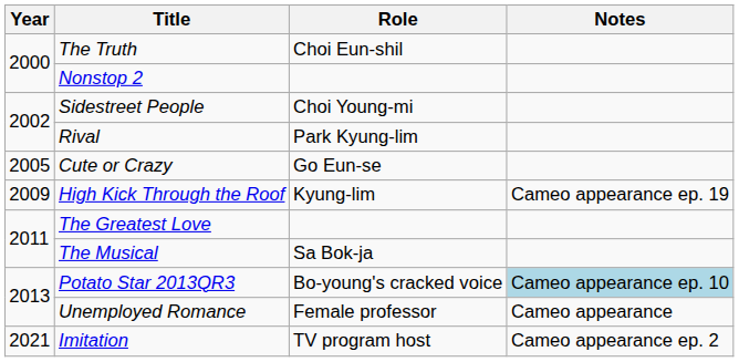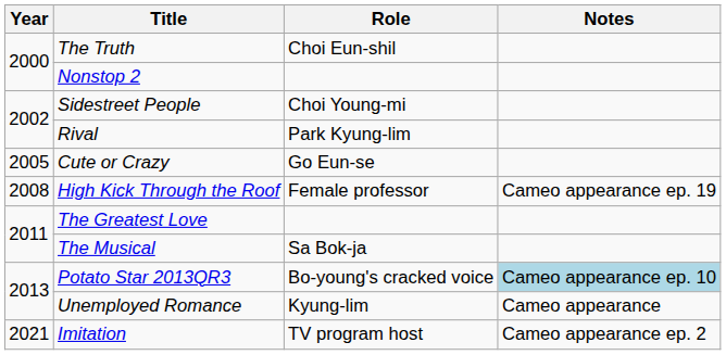 <table class="wikitable sortable">
 <tr>
 <th>Year</th>
 <th>Title</th>
 <th>Role</th>
 <th class="unsortable">Notes</th>
 </tr>
 <tr>
 <td rowspan=2>2000</td>
 <td><em>The Truth</em></td>
 <td>Choi Eun-shil</td>
 <td></td>
 </tr>
 <tr>
 <td><em><a href='#'>Nonstop 2</a></em></td>
 <td></td>
 <td></td>
 </tr>
 <tr>
 <td rowspan=2>2002</td>
 <td><em>Sidestreet People</em></td>
 <td>Choi Young-mi</td>
 <td></td>
 </tr>
 <tr>
 <td><em>Rival</em></td>
 <td>Park Kyung-lim</td>
 <td></td>
 </tr>
 <tr>
 <td>2005</td>
 <td><em>Cute or Crazy</em></td>
 <td>Go Eun-se</td>
 <td></td>
 </tr>
 <tr>
-<td>2009</td>
+<td>2008</td>
 <td><em><a href='#'>High Kick Through the Roof</a></em></td>
-<td>Kyung-lim</td>
+<td>Female professor</td>
 <td>Cameo appearance ep. 19</td>
 </tr>
 <tr>
 <td rowspan=2>2011</td>
 <td><em><a href='#'>The Greatest Love</a></em></td>
 <td></td>
 <td></td>
 </tr>
 <tr>
 <td><em><a href='#'>The Musical</a></em></td>
 <td>Sa Bok-ja</td>
 <td></td>
 </tr>
 <tr>
 <td rowspan=2>2013</td>
 <td><em><a href='#'>Potato Star 2013QR3</a></em></td>
 <td>Bo-young's cracked voice</td>
 <td style="background: lightblue;">Cameo appearance ep. 10</td>
 </tr>
 <tr>
 <td><em>Unemployed Romance</em></td>
-<td>Female professor</td>
+<td>Kyung-lim</td>
 <td>Cameo appearance</td>
 </tr>
 <tr>
 <td>2021</td>
 <td><em><a href='#'>Imitation</a></em></td>
 <td>TV program host</td>
 <td>Cameo appearance ep. 2</td>
 </tr>
 </table>
